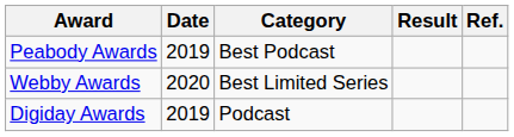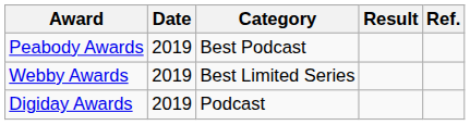 <table class="wikitable sortable">
 <tr>
 <th>Award</th>
 <th>Date</th>
 <th>Category</th>
 <th>Result</th>
 <th>Ref.</th>
 </tr>
 <tr>
 <td><a href='#'>Peabody Awards</a></td>
 <td>2019</td>
 <td>Best Podcast</td>
 <td></td>
 <td></td>
 </tr>
 <tr>
 <td><a href='#'>Webby Awards</a></td>
-<td>2020</td>
+<td>2019</td>
 <td>Best Limited Series</td>
 <td></td>
 <td></td>
 </tr>
 <tr>
 <td><a href='#'>Digiday Awards</a></td>
 <td>2019</td>
 <td>Podcast</td>
 <td></td>
 <td></td>
 </tr>
 </table>
